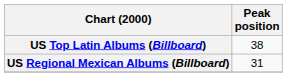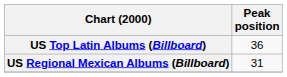 <table class="wikitable sortable plainrowheaders" style="text-align:center;">
 <tr>
 <th scope="col">Chart (2000)</th>
 <th scope="col">Peak<br>position</th>
 </tr>
 <tr>
 <th scope="row">US <a href='#'>Top Latin Albums</a> (<a href='#'><em>Billboard</em></a>)</th>
-<td>38</td>
+<td>36</td>
 </tr>
 <tr>
 <th scope="row">US <a href='#'>Regional Mexican Albums</a> (<em>Billboard</em>)</th>
 <td>31</td>
 </tr>
 <tr>
 </tr>
 </table>
